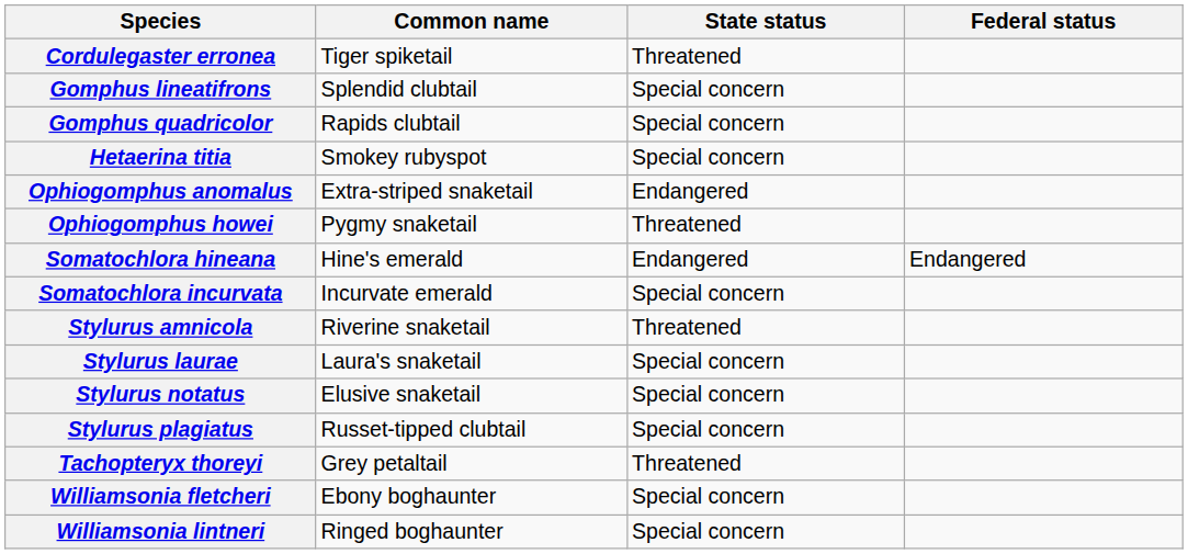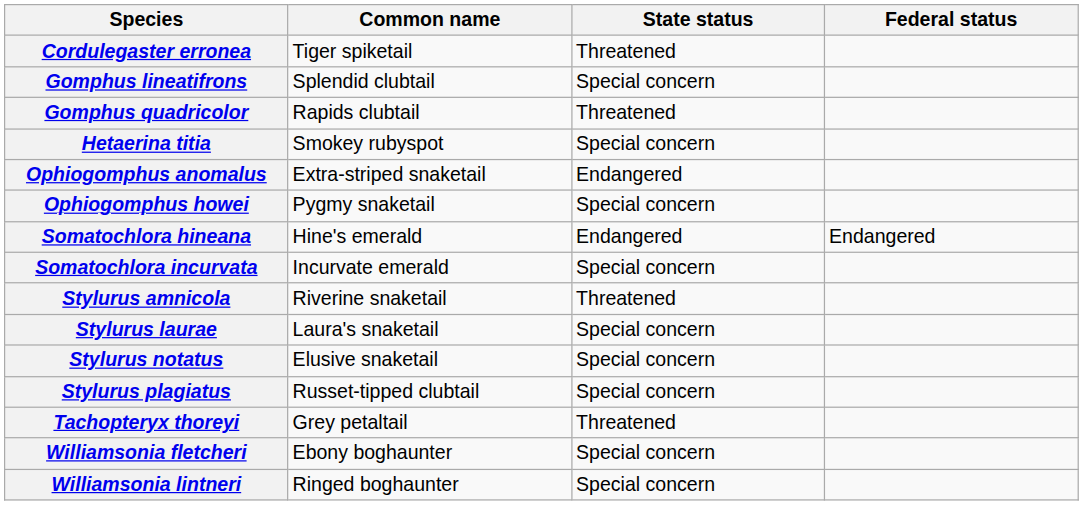 <table class="wikitable sortable plainrowheaders">
 <tr>
 <th scope="col" style="width:225px;">Species</th>
 <th scope="col" style="width:225px;">Common name</th>
 <th scope="col" style="width:200px;">State status</th>
 <th scope="col" style="width:200px;">Federal status</th>
 </tr>
 <tr>
 <th scope="row"><em><a href='#'>Cordulegaster erronea</a></em></th>
 <td>Tiger spiketail</td>
 <td>Threatened</td>
 <td></td>
 </tr>
 <tr>
 <th scope="row"><em><a href='#'>Gomphus lineatifrons</a></em></th>
 <td>Splendid clubtail</td>
 <td>Special concern</td>
 <td></td>
 </tr>
 <tr>
 <th scope="row"><em><a href='#'>Gomphus quadricolor</a></em></th>
 <td>Rapids clubtail</td>
-<td>Special concern</td>
+<td>Threatened</td>
 <td></td>
 </tr>
 <tr>
 <th scope="row"><em><a href='#'>Hetaerina titia</a></em></th>
 <td>Smokey rubyspot</td>
 <td>Special concern</td>
 <td></td>
 </tr>
 <tr>
 <th scope="row"><em><a href='#'>Ophiogomphus anomalus</a></em></th>
 <td>Extra-striped snaketail</td>
 <td>Endangered</td>
 <td></td>
 </tr>
 <tr>
 <th scope="row"><em><a href='#'>Ophiogomphus howei</a></em></th>
 <td>Pygmy snaketail</td>
-<td>Threatened</td>
+<td>Special concern</td>
 <td></td>
 </tr>
 <tr>
 <th scope="row"><em><a href='#'>Somatochlora hineana</a></em></th>
 <td>Hine's emerald</td>
 <td>Endangered</td>
 <td>Endangered</td>
 </tr>
 <tr>
 <th scope="row"><em><a href='#'>Somatochlora incurvata</a></em></th>
 <td>Incurvate emerald</td>
 <td>Special concern</td>
 <td></td>
 </tr>
 <tr>
 <th scope="row"><em><a href='#'>Stylurus amnicola</a></em></th>
 <td>Riverine snaketail</td>
 <td>Threatened</td>
 <td></td>
 </tr>
 <tr>
 <th scope="row"><em><a href='#'>Stylurus laurae</a></em></th>
 <td>Laura's snaketail</td>
 <td>Special concern</td>
 <td></td>
 </tr>
 <tr>
 <th scope="row"><em><a href='#'>Stylurus notatus</a></em></th>
 <td>Elusive snaketail</td>
 <td>Special concern</td>
 <td></td>
 </tr>
 <tr>
 <th scope="row"><em><a href='#'>Stylurus plagiatus</a></em></th>
 <td>Russet-tipped clubtail</td>
 <td>Special concern</td>
 <td></td>
 </tr>
 <tr>
 <th scope="row"><em><a href='#'>Tachopteryx thoreyi</a></em></th>
 <td>Grey petaltail</td>
 <td>Threatened</td>
 <td></td>
 </tr>
 <tr>
 <th scope="row"><em><a href='#'>Williamsonia fletcheri</a></em></th>
 <td>Ebony boghaunter</td>
 <td>Special concern</td>
 <td></td>
 </tr>
 <tr>
 <th scope="row"><em><a href='#'>Williamsonia lintneri</a></em></th>
 <td>Ringed boghaunter</td>
 <td>Special concern</td>
 <td></td>
 </tr>
 </table>
